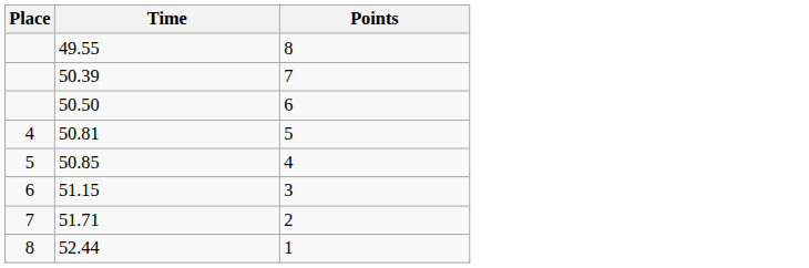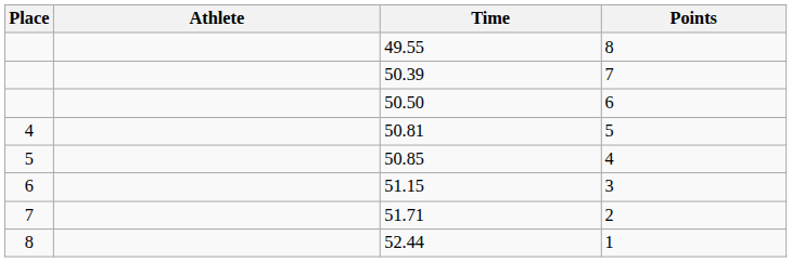 <table class=wikitable>
 <tr>
 <th>Place</th>
+<th style="width:18em">Athlete</th>
 <th style="width:12em">Time</th>
 <th style="width:10em">Points</th>
 </tr>
 <tr>
 <td align=center></td>
+<td></td>
 <td>49.55 <strong></strong> </td>
 <td>8</td>
 </tr>
 <tr>
 <td align=center></td>
+<td></td>
 <td>50.39</td>
 <td>7</td>
 </tr>
 <tr>
 <td align=center></td>
+<td></td>
 <td>50.50</td>
 <td>6</td>
 </tr>
 <tr>
 <td align=center>4</td>
+<td></td>
 <td>50.81</td>
 <td>5</td>
 </tr>
 <tr>
 <td align=center>5</td>
+<td></td>
 <td>50.85</td>
 <td>4</td>
 </tr>
 <tr>
 <td align=center>6</td>
+<td></td>
 <td>51.15</td>
 <td>3</td>
 </tr>
 <tr>
 <td align=center>7</td>
+<td></td>
 <td>51.71</td>
 <td>2</td>
 </tr>
 <tr>
 <td align=center>8</td>
+<td></td>
 <td>52.44</td>
 <td>1</td>
 </tr>
 </table>
